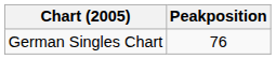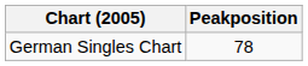 <table class="wikitable">
 <tr>
 <th>Chart (2005)</th>
 <th>Peakposition</th>
 </tr>
 <tr>
 <td>German Singles Chart</td>
-<td align="center">76</td>
+<td align="center">78</td>
 </tr>
 </table>
